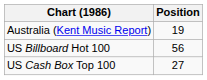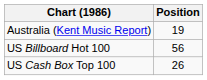 <table class="wikitable">
 <tr>
 <th>Chart (1986)</th>
 <th>Position</th>
 </tr>
 <tr>
 <td align="left">Australia (<a href='#'>Kent Music Report</a>)</td>
 <td style="text-align:center;">19</td>
 </tr>
 <tr>
 <td>US <em>Billboard</em> Hot 100</td>
 <td style="text-align:center;">56</td>
 </tr>
 <tr>
 <td>US <em>Cash Box</em> Top 100</td>
-<td align="center">27</td>
+<td align="center">26</td>
 </tr>
 </table>
